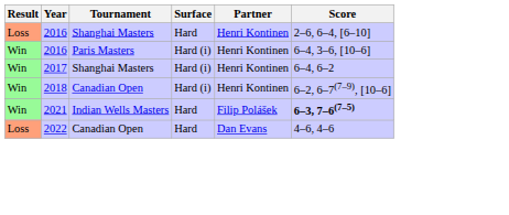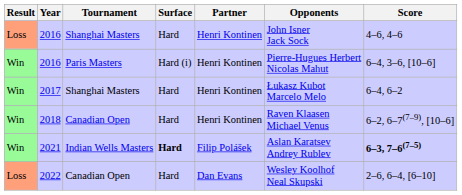 <table class="sortable wikitable">
 <tr>
 <th>Result</th>
 <th>Year</th>
 <th>Tournament</th>
 <th>Surface</th>
 <th>Partner</th>
+<th>Opponents</th>
 <th class="unsortable">Score</th>
 </tr>
 <tr style="background:#CCCCFF;">
 <td bgcolor=FFA07A>Loss</td>
 <td><a href='#'>2016</a></td>
 <td><a href='#'>Shanghai Masters</a></td>
 <td>Hard</td>
 <td> <a href='#'>Henri Kontinen</a></td>
-<td>2–6, 6–4, [6–10]</td>
+<td> <a href='#'>John Isner</a> <br> <a href='#'>Jack Sock</a></td>
+<td>4–6, 4–6</td>
 </tr>
 <tr style="background:#CCCCFF;">
 <td bgcolor=98FB98>Win</td>
 <td><a href='#'>2016</a></td>
 <td><a href='#'>Paris Masters</a></td>
 <td>Hard (i)</td>
 <td> Henri Kontinen</td>
+<td> <a href='#'>Pierre-Hugues Herbert</a><br> <a href='#'>Nicolas Mahut</a></td>
 <td>6–4, 3–6, [10–6]</td>
 </tr>
 <tr style="background:#CCCCFF;">
 <td bgcolor=98FB98>Win</td>
 <td><a href='#'>2017</a></td>
 <td>Shanghai Masters</td>
-<td>Hard (i)</td>
+<td>Hard</td>
 <td> Henri Kontinen</td>
+<td> <a href='#'>Łukasz Kubot</a><br> <a href='#'>Marcelo Melo</a></td>
 <td>6–4, 6–2</td>
 </tr>
 <tr style="background:#CCCCFF;">
 <td bgcolor=98FB98>Win</td>
 <td><a href='#'>2018</a></td>
 <td><a href='#'>Canadian Open</a></td>
-<td>Hard (i)</td>
+<td>Hard</td>
 <td> Henri Kontinen</td>
+<td> <a href='#'>Raven Klaasen</a><br> <a href='#'>Michael Venus</a></td>
 <td>6–2, 6–7<sup>(7–9)</sup>, [10–6]</td>
 </tr>
 <tr style="background:#CCCCFF;">
 <td bgcolor=98FB98>Win</td>
 <td><a href='#'>2021</a></td>
 <td><a href='#'>Indian Wells Masters</a></td>
-<td>Hard</td>
+<td><strong>Hard</strong></td>
 <td> <a href='#'>Filip Polášek</a></td>
+<td> <a href='#'>Aslan Karatsev</a><br> <a href='#'>Andrey Rublev</a></td>
 <td><strong>6–3, 7–6<sup>(7–5)</sup></strong></td>
 </tr>
 <tr style="background:#CCCCFF;">
 <td bgcolor=FFA07A>Loss</td>
 <td><a href='#'>2022</a></td>
 <td>Canadian Open</td>
 <td>Hard</td>
 <td> <a href='#'>Dan Evans</a></td>
-<td>4–6, 4–6</td>
+<td> <a href='#'>Wesley Koolhof</a><br> <a href='#'>Neal Skupski</a></td>
+<td>2–6, 6–4, [6–10]</td>
 </tr>
 </table>
